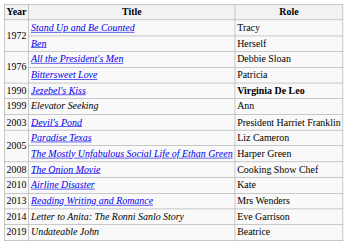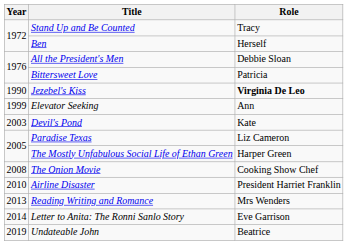 <table class="wikitable sortable">
 <tr>
 <th>Year</th>
 <th>Title</th>
 <th>Role</th>
 </tr>
 <tr>
 <td rowspan=2>1972</td>
 <td><em><a href='#'>Stand Up and Be Counted</a></em></td>
 <td>Tracy</td>
 </tr>
 <tr>
 <td><em><a href='#'>Ben</a></em></td>
 <td>Herself</td>
 </tr>
 <tr>
 <td rowspan=2>1976</td>
 <td><em><a href='#'>All the President's Men</a></em></td>
 <td>Debbie Sloan</td>
 </tr>
 <tr>
 <td><em><a href='#'>Bittersweet Love</a></em></td>
 <td>Patricia</td>
 </tr>
 <tr>
 <td>1990</td>
 <td><em><a href='#'>Jezebel's Kiss</a></em></td>
 <td><strong>Virginia De Leo</strong></td>
 </tr>
 <tr>
 <td>1999</td>
 <td><em>Elevator Seeking</em></td>
 <td>Ann</td>
 </tr>
 <tr>
 <td>2003</td>
 <td><em><a href='#'>Devil's Pond</a></em></td>
-<td>President Harriet Franklin</td>
+<td>Kate</td>
 </tr>
 <tr>
 <td rowspan=2>2005</td>
 <td><em><a href='#'>Paradise Texas</a></em></td>
 <td>Liz Cameron</td>
 </tr>
 <tr>
 <td><em><a href='#'>The Mostly Unfabulous Social Life of Ethan Green</a></em></td>
 <td>Harper Green</td>
 </tr>
 <tr>
 <td>2008</td>
 <td><em><a href='#'>The Onion Movie</a></em></td>
 <td>Cooking Show Chef</td>
 </tr>
 <tr>
 <td>2010</td>
 <td><em><a href='#'>Airline Disaster</a></em></td>
-<td>Kate</td>
+<td>President Harriet Franklin</td>
 </tr>
 <tr>
 <td>2013</td>
 <td><a href='#'><em>Reading Writing and Romance</em></a></td>
 <td>Mrs Wenders</td>
 </tr>
 <tr>
 <td>2014</td>
 <td><em>Letter to Anita: The Ronni Sanlo Story</em></td>
 <td>Eve Garrison</td>
 </tr>
 <tr>
 <td>2019</td>
 <td><em>Undateable John</em></td>
 <td>Beatrice</td>
 </tr>
 </table>
